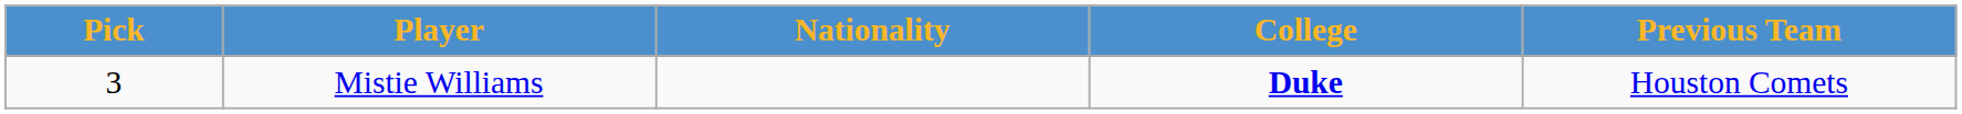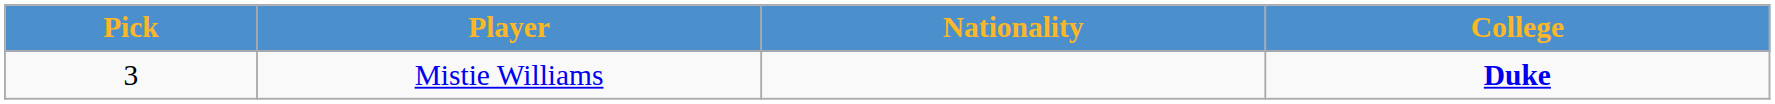 <table class="wikitable" style="text-align:center; width:60em">
 <tr>
 <th style="background:#4b90cc; color:#fbb726; width:5%;">Pick</th>
 <th style="background:#4b90cc; color:#fbb726; width:10%;">Player</th>
 <th style="background:#4b90cc; color:#fbb726; width:10%;">Nationality</th>
 <th style="background:#4b90cc; color:#fbb726; width:10%;">College</th>
-<th style="background:#4b90cc; color:#fbb726; width:10%;">Previous Team</th>
 </tr>
 <tr>
 <td>3</td>
 <td><a href='#'>Mistie Williams</a></td>
 <td></td>
 <td><strong><a href='#'>Duke</a></strong></td>
-<td><a href='#'>Houston Comets</a></td>
 </tr>
 </table>
